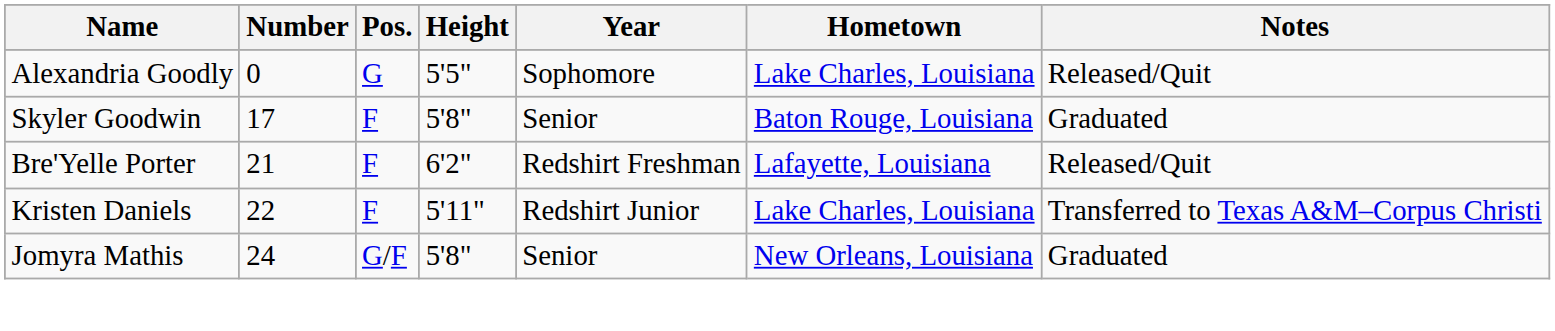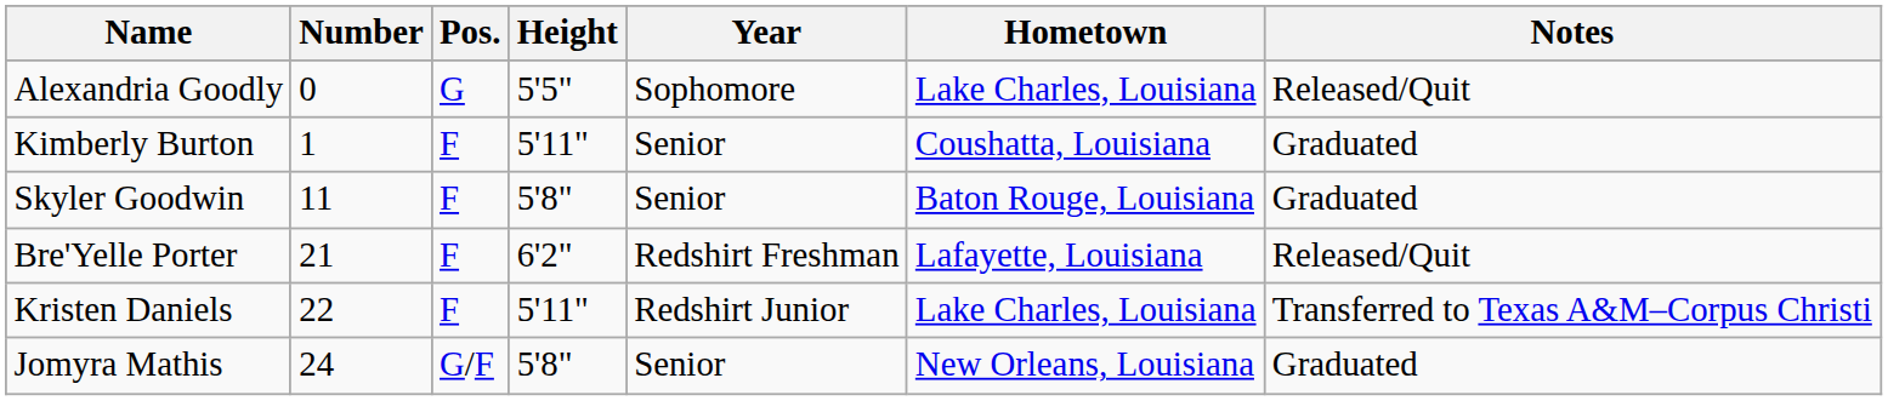 <table class="wikitable sortable" border="1">
 <tr>
 <th>Name</th>
 <th>Number</th>
 <th>Pos.</th>
 <th>Height</th>
 <th>Year</th>
 <th>Hometown</th>
 <th class="wikitable">Notes</th>
 </tr>
 <tr>
 <td>Alexandria Goodly</td>
 <td>0</td>
 <td><a href='#'>G</a></td>
 <td>5'5"</td>
 <td>Sophomore</td>
 <td><a href='#'>Lake Charles, Louisiana</a></td>
 <td>Released/Quit</td>
 </tr>
 <tr>
+<td>Kimberly Burton</td>
+<td>1</td>
+<td><a href='#'>F</a></td>
+<td>5'11"</td>
+<td>Senior</td>
+<td><a href='#'>Coushatta, Louisiana</a></td>
+<td>Graduated</td>
+</tr>
+<tr>
 <td>Skyler Goodwin</td>
-<td>17</td>
+<td>11</td>
 <td><a href='#'>F</a></td>
 <td>5'8"</td>
 <td>Senior</td>
 <td><a href='#'>Baton Rouge, Louisiana</a></td>
 <td>Graduated</td>
 </tr>
 <tr>
 <td>Bre'Yelle Porter</td>
 <td>21</td>
 <td><a href='#'>F</a></td>
 <td>6'2"</td>
 <td>Redshirt Freshman</td>
 <td><a href='#'>Lafayette, Louisiana</a></td>
 <td>Released/Quit</td>
 </tr>
 <tr>
 <td>Kristen Daniels</td>
 <td>22</td>
 <td><a href='#'>F</a></td>
 <td>5'11"</td>
 <td>Redshirt Junior</td>
 <td><a href='#'>Lake Charles, Louisiana</a></td>
 <td>Transferred to <a href='#'>Texas A&M–Corpus Christi</a></td>
 </tr>
 <tr>
 <td>Jomyra Mathis</td>
 <td>24</td>
 <td><a href='#'>G</a>/<a href='#'>F</a></td>
 <td>5'8"</td>
 <td>Senior</td>
 <td><a href='#'>New Orleans, Louisiana</a></td>
 <td>Graduated</td>
 </tr>
 </table>
